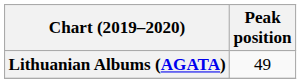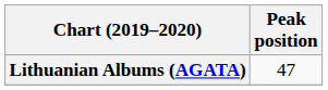 <table class="wikitable sortable plainrowheaders" style="text-align:center">
 <tr>
 <th scope="col">Chart (2019–2020)</th>
 <th scope="col">Peak<br>position</th>
 </tr>
 <tr>
 <th scope="row">Lithuanian Albums (<a href='#'>AGATA</a>)</th>
-<td>49</td>
+<td>47</td>
 </tr>
 <tr>
 </tr>
 </table>
